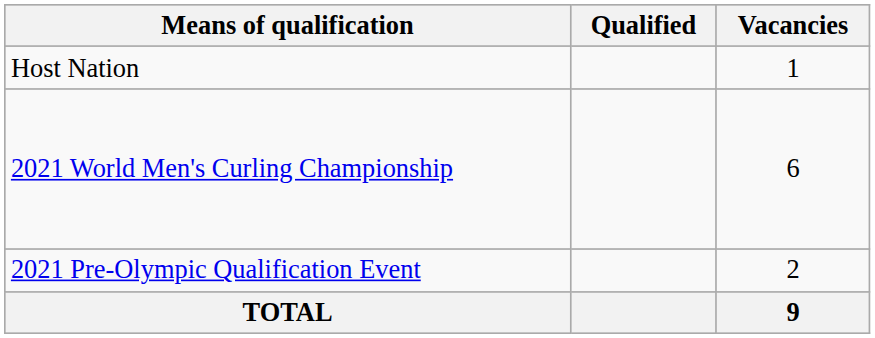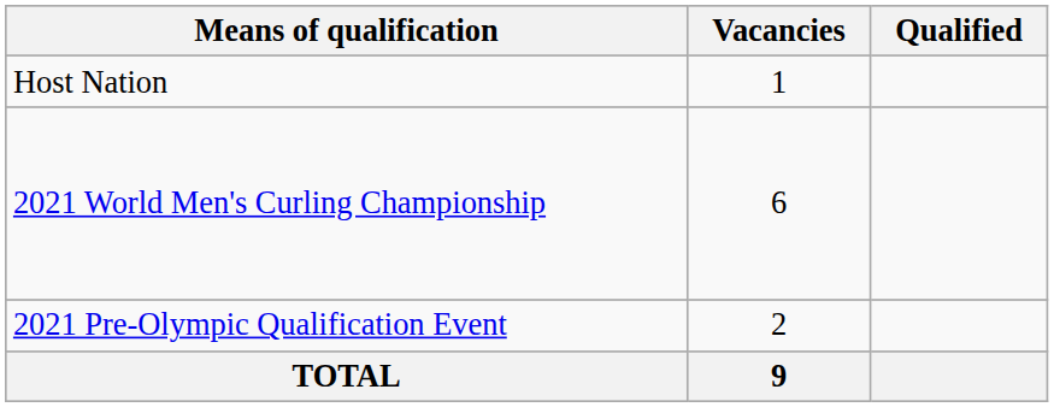 <table class="wikitable" style="width:525px;">
 <tr>
 <th>Means of qualification</th>
+<th>Vacancies</th>
 <th>Qualified</th>
-<th>Vacancies</th>
 </tr>
 <tr>
 <td>Host Nation</td>
+<td align=center>1</td>
 <td></td>
-<td align=center>1</td>
 </tr>
 <tr>
 <td><a href='#'>2021 World Men's Curling Championship</a></td>
+<td align=center>6</td>
 <td><br><br><br><br><br></td>
-<td align=center>6</td>
 </tr>
 <tr>
 <td><a href='#'>2021 Pre-Olympic Qualification Event</a></td>
+<td align=center>2</td>
 <td><br></td>
-<td align=center>2</td>
 </tr>
 <tr>
 <th>TOTAL</th>
+<th>9</th>
 <th></th>
-<th>9</th>
 </tr>
 </table>
